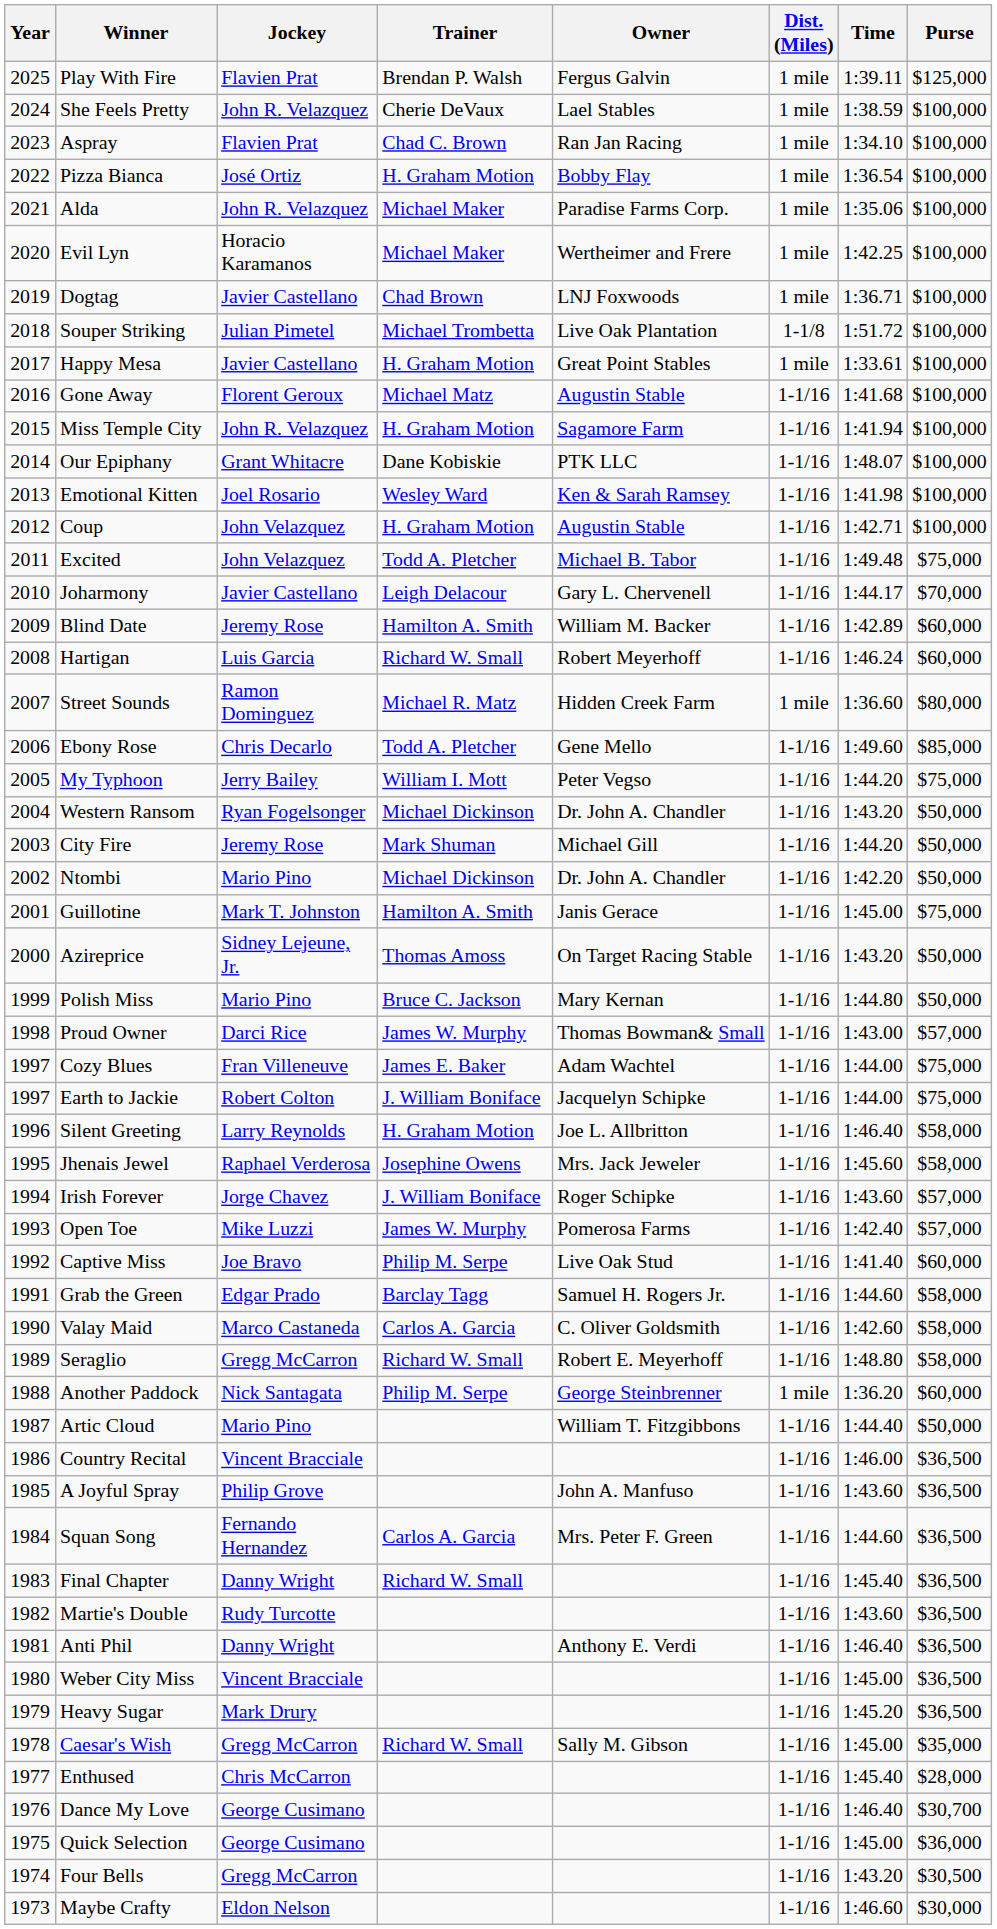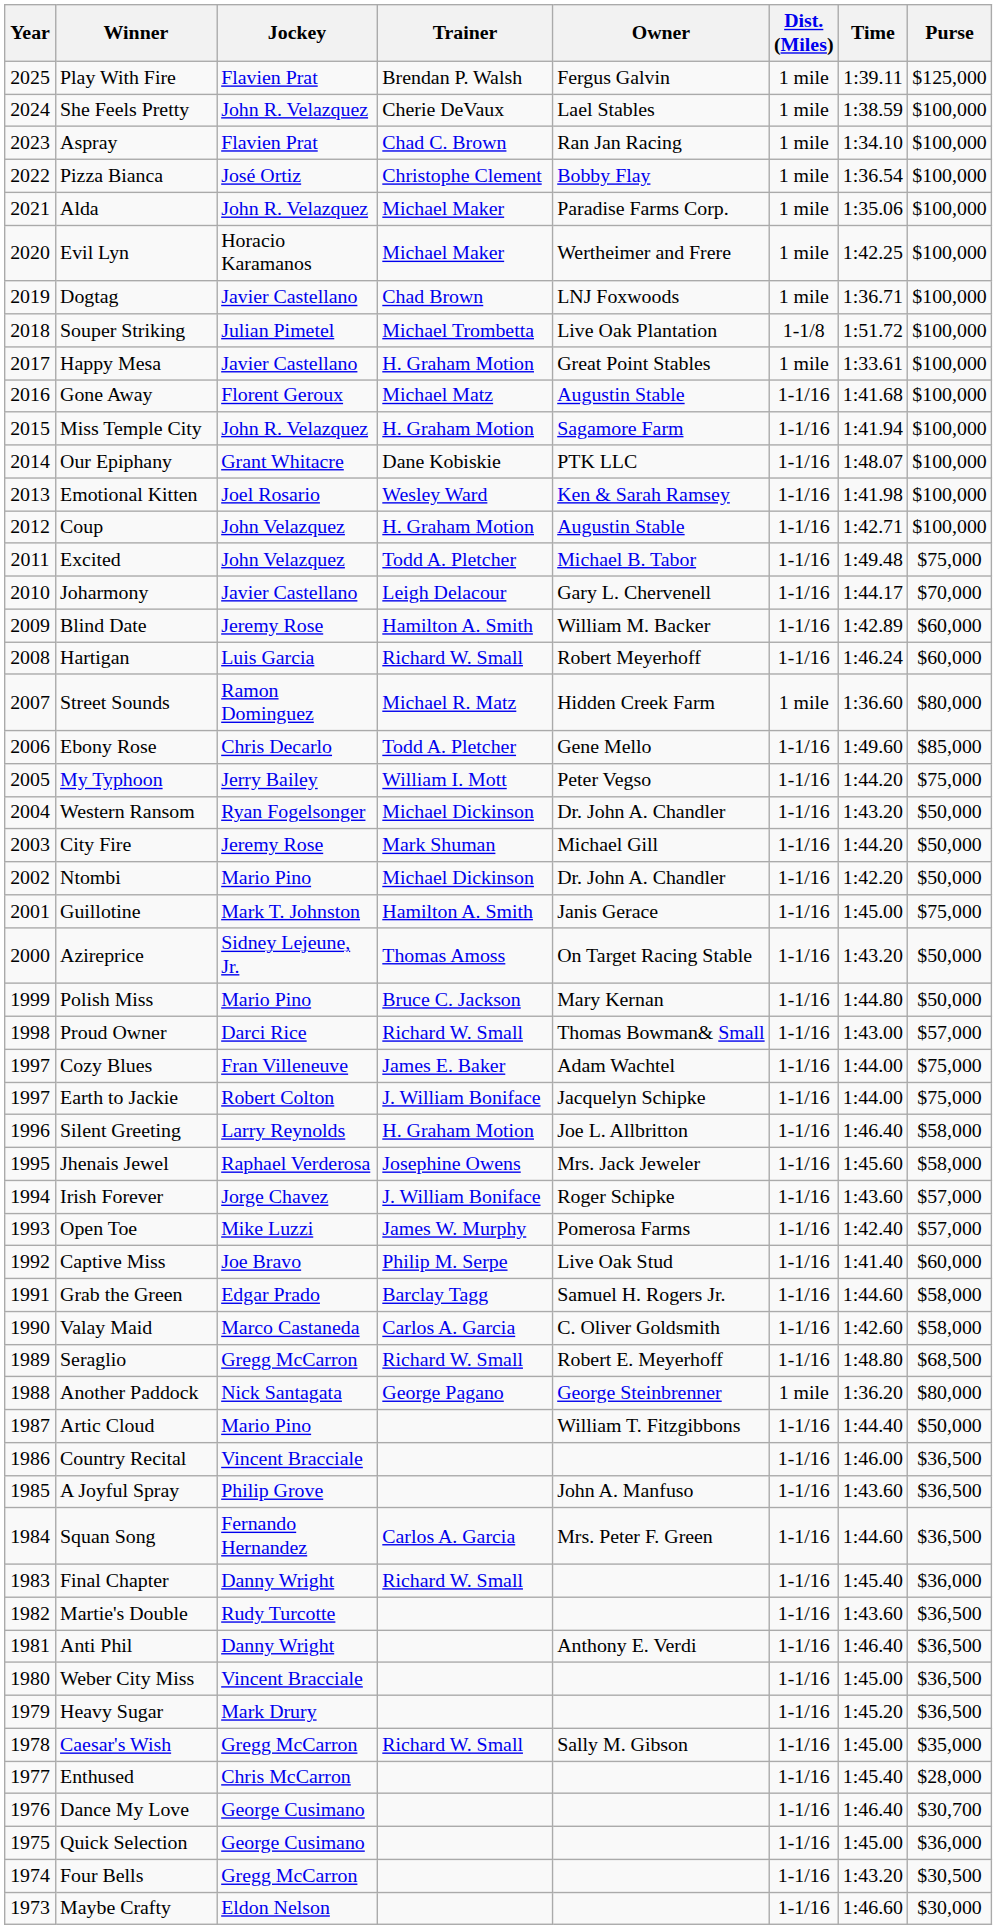 <table class="wikitable sortable" style="font-size:90%">
 <tr>
 <th style="width:30px">Year<br></th>
 <th style="width:110px">Winner<br></th>
 <th style="width:110px">Jockey<br></th>
 <th style="width:120px">Trainer<br></th>
 <th>Owner<br></th>
 <th style="width:35px"><a href='#'>Dist.</a><br> <span>(<a href='#'>Miles</a>)</span></th>
 <th style="width:25px">Time<br></th>
 <th style="width:35px">Purse<br></th>
 </tr>
 <tr>
 <td align="center">2025</td>
 <td>Play With Fire</td>
 <td><a href='#'>Flavien Prat</a></td>
 <td>Brendan P. Walsh</td>
 <td>Fergus Galvin</td>
 <td align="center">1 mile</td>
 <td align="center">1:39.11</td>
 <td align="center">$125,000</td>
 </tr>
 <tr>
 <td align="center">2024</td>
 <td>She Feels Pretty</td>
 <td><a href='#'>John R. Velazquez</a></td>
 <td>Cherie DeVaux</td>
 <td>Lael Stables</td>
 <td align="center">1 mile</td>
 <td align="center">1:38.59</td>
 <td align="center">$100,000</td>
 </tr>
 <tr>
 <td align="center">2023</td>
 <td>Aspray</td>
 <td><a href='#'>Flavien Prat</a></td>
 <td><a href='#'>Chad C. Brown</a></td>
 <td>Ran Jan Racing</td>
 <td align="center">1 mile</td>
 <td align="center">1:34.10</td>
 <td align="center">$100,000</td>
 </tr>
 <tr>
 <td align="center">2022</td>
 <td>Pizza Bianca</td>
 <td><a href='#'>José Ortiz</a></td>
-<td><a href='#'>H. Graham Motion</a></td>
+<td><a href='#'>Christophe Clement</a></td>
 <td><a href='#'>Bobby Flay</a></td>
 <td align="center">1 mile</td>
 <td align="center">1:36.54</td>
 <td align="center">$100,000</td>
 </tr>
 <tr>
 <td align="center">2021</td>
 <td>Alda</td>
 <td><a href='#'>John R. Velazquez</a></td>
 <td><a href='#'>Michael Maker</a></td>
 <td>Paradise Farms Corp.</td>
 <td align="center">1 mile</td>
 <td align="center">1:35.06</td>
 <td align="center">$100,000</td>
 </tr>
 <tr>
 <td align="center">2020</td>
 <td>Evil Lyn</td>
 <td>Horacio Karamanos</td>
 <td><a href='#'>Michael Maker</a></td>
 <td>Wertheimer and Frere</td>
 <td align="center">1 mile</td>
 <td align="center">1:42.25</td>
 <td align="center">$100,000</td>
 </tr>
 <tr>
 <td align="center">2019</td>
 <td>Dogtag</td>
 <td><a href='#'>Javier Castellano</a></td>
 <td><a href='#'>Chad Brown</a></td>
 <td>LNJ Foxwoods</td>
 <td align="center">1 mile</td>
 <td align="center">1:36.71</td>
 <td align="center">$100,000</td>
 </tr>
 <tr>
 <td align="center">2018</td>
 <td>Souper Striking</td>
 <td><a href='#'>Julian Pimetel</a></td>
 <td><a href='#'>Michael Trombetta</a></td>
 <td>Live Oak Plantation</td>
 <td align="center">1-1/8</td>
 <td align="center">1:51.72</td>
 <td align="center">$100,000</td>
 </tr>
 <tr>
 <td align="center">2017</td>
 <td>Happy Mesa</td>
 <td><a href='#'>Javier Castellano</a></td>
 <td><a href='#'>H. Graham Motion</a></td>
 <td>Great Point Stables</td>
 <td align="center">1 mile</td>
 <td align="center">1:33.61</td>
 <td align="center">$100,000</td>
 </tr>
 <tr>
 <td align="center">2016</td>
 <td>Gone Away</td>
 <td><a href='#'>Florent Geroux</a></td>
 <td><a href='#'>Michael Matz</a></td>
 <td><a href='#'>Augustin Stable</a></td>
 <td align="center">1-1/16</td>
 <td align="center">1:41.68</td>
 <td align="center">$100,000</td>
 </tr>
 <tr>
 <td align="center">2015</td>
 <td>Miss Temple City</td>
 <td><a href='#'>John R. Velazquez</a></td>
 <td><a href='#'>H. Graham Motion</a></td>
 <td><a href='#'>Sagamore Farm</a></td>
 <td align="center">1-1/16</td>
 <td align="center">1:41.94</td>
 <td align="center">$100,000</td>
 </tr>
 <tr>
 <td align="center">2014</td>
 <td>Our Epiphany</td>
 <td><a href='#'>Grant Whitacre</a></td>
 <td>Dane Kobiskie</td>
 <td>PTK LLC</td>
 <td align="center">1-1/16</td>
 <td align="center">1:48.07</td>
 <td align="center">$100,000</td>
 </tr>
 <tr>
 <td align="center">2013</td>
 <td>Emotional Kitten</td>
 <td><a href='#'>Joel Rosario</a></td>
 <td><a href='#'>Wesley Ward</a></td>
 <td><a href='#'>Ken & Sarah Ramsey</a></td>
 <td align="center">1-1/16</td>
 <td align="center">1:41.98</td>
 <td align="center">$100,000</td>
 </tr>
 <tr>
 <td align="center">2012</td>
 <td>Coup</td>
 <td><a href='#'>John Velazquez</a></td>
 <td><a href='#'>H. Graham Motion</a></td>
 <td><a href='#'>Augustin Stable</a></td>
 <td align="center">1-1/16</td>
 <td align="center">1:42.71</td>
 <td align="center">$100,000</td>
 </tr>
 <tr>
 <td align="center">2011</td>
 <td>Excited</td>
 <td><a href='#'>John Velazquez</a></td>
 <td><a href='#'>Todd A. Pletcher</a></td>
 <td><a href='#'>Michael B. Tabor</a></td>
 <td align="center">1-1/16</td>
 <td align="center">1:49.48</td>
 <td align="center">$75,000</td>
 </tr>
 <tr>
 <td align="center">2010</td>
 <td>Joharmony</td>
 <td><a href='#'>Javier Castellano</a></td>
 <td><a href='#'>Leigh Delacour</a></td>
 <td>Gary L. Chervenell</td>
 <td align="center">1-1/16</td>
 <td align="center">1:44.17</td>
 <td align="center">$70,000</td>
 </tr>
 <tr>
 <td align="center">2009</td>
 <td>Blind Date</td>
 <td><a href='#'>Jeremy Rose</a></td>
 <td><a href='#'>Hamilton A. Smith</a></td>
 <td>William M. Backer</td>
 <td align="center">1-1/16</td>
 <td align="center">1:42.89</td>
 <td align="center">$60,000</td>
 </tr>
 <tr>
 <td align="center">2008</td>
 <td>Hartigan</td>
 <td><a href='#'>Luis Garcia</a></td>
 <td><a href='#'>Richard W. Small</a></td>
 <td>Robert Meyerhoff</td>
 <td align="center">1-1/16</td>
 <td align="center">1:46.24</td>
 <td align="center">$60,000</td>
 </tr>
 <tr>
 <td align="center">2007</td>
 <td>Street Sounds</td>
 <td><a href='#'>Ramon Dominguez</a></td>
 <td><a href='#'>Michael R. Matz</a></td>
 <td>Hidden Creek Farm</td>
 <td align="center">1 mile</td>
 <td align="center">1:36.60</td>
 <td align="center">$80,000</td>
 </tr>
 <tr>
 <td align="center">2006</td>
 <td>Ebony Rose</td>
 <td><a href='#'>Chris Decarlo</a></td>
 <td><a href='#'>Todd A. Pletcher</a></td>
 <td>Gene Mello</td>
 <td align="center">1-1/16</td>
 <td align="center">1:49.60</td>
 <td align="center">$85,000</td>
 </tr>
 <tr>
 <td align="center">2005</td>
 <td><a href='#'>My Typhoon</a></td>
 <td><a href='#'>Jerry Bailey</a></td>
 <td><a href='#'>William I. Mott</a></td>
 <td>Peter Vegso</td>
 <td align="center">1-1/16</td>
 <td align="center">1:44.20</td>
 <td align="center">$75,000</td>
 </tr>
 <tr>
 <td align="center">2004</td>
 <td>Western Ransom</td>
 <td><a href='#'>Ryan Fogelsonger</a></td>
 <td><a href='#'>Michael Dickinson</a></td>
 <td>Dr. John A. Chandler</td>
 <td align="center">1-1/16</td>
 <td align="center">1:43.20</td>
 <td align="center">$50,000</td>
 </tr>
 <tr>
 <td align="center">2003</td>
 <td>City Fire</td>
 <td><a href='#'>Jeremy Rose</a></td>
 <td><a href='#'>Mark Shuman</a></td>
 <td>Michael Gill</td>
 <td align="center">1-1/16</td>
 <td align="center">1:44.20</td>
 <td align="center">$50,000</td>
 </tr>
 <tr>
 <td align="center">2002</td>
 <td>Ntombi</td>
 <td><a href='#'>Mario Pino</a></td>
 <td><a href='#'>Michael Dickinson</a></td>
 <td>Dr. John A. Chandler</td>
 <td align="center">1-1/16</td>
 <td align="center">1:42.20</td>
 <td align="center">$50,000</td>
 </tr>
 <tr>
 <td align="center">2001</td>
 <td>Guillotine</td>
 <td><a href='#'>Mark T. Johnston</a></td>
 <td><a href='#'>Hamilton A. Smith</a></td>
 <td>Janis Gerace</td>
 <td align="center">1-1/16</td>
 <td align="center">1:45.00</td>
 <td align="center">$75,000</td>
 </tr>
 <tr>
 <td align="center">2000</td>
 <td>Azireprice</td>
 <td><a href='#'>Sidney Lejeune, Jr.</a></td>
 <td><a href='#'>Thomas Amoss</a></td>
 <td>On Target Racing Stable</td>
 <td align="center">1-1/16</td>
 <td align="center">1:43.20</td>
 <td align="center">$50,000</td>
 </tr>
 <tr>
 <td align="center">1999</td>
 <td>Polish Miss</td>
 <td><a href='#'>Mario Pino</a></td>
 <td><a href='#'>Bruce C. Jackson</a></td>
 <td>Mary Kernan</td>
 <td align="center">1-1/16</td>
 <td align="center">1:44.80</td>
 <td align="center">$50,000</td>
 </tr>
 <tr>
 <td align="center">1998</td>
 <td>Proud Owner</td>
 <td><a href='#'>Darci Rice</a></td>
-<td><a href='#'>James W. Murphy</a></td>
+<td><a href='#'>Richard W. Small</a></td>
 <td>Thomas Bowman& <a href='#'>Small</a></td>
 <td align="center">1-1/16</td>
 <td align="center">1:43.00</td>
 <td align="center">$57,000</td>
 </tr>
 <tr>
 <td align="center">1997</td>
 <td>Cozy Blues</td>
 <td><a href='#'>Fran Villeneuve</a></td>
 <td><a href='#'>James E. Baker</a></td>
 <td>Adam Wachtel</td>
 <td align="center">1-1/16</td>
 <td align="center">1:44.00</td>
 <td align="center">$75,000</td>
 </tr>
 <tr>
 <td align="center">1997</td>
 <td>Earth to Jackie</td>
 <td><a href='#'>Robert Colton</a></td>
 <td><a href='#'>J. William Boniface</a></td>
 <td>Jacquelyn Schipke</td>
 <td align="center">1-1/16</td>
 <td align="center">1:44.00</td>
 <td align="center">$75,000</td>
 </tr>
 <tr>
 <td align="center">1996</td>
 <td>Silent Greeting</td>
 <td><a href='#'>Larry Reynolds</a></td>
 <td><a href='#'>H. Graham Motion</a></td>
 <td>Joe L. Allbritton</td>
 <td align="center">1-1/16</td>
 <td align="center">1:46.40</td>
 <td align="center">$58,000</td>
 </tr>
 <tr>
 <td align="center">1995</td>
 <td>Jhenais Jewel</td>
 <td><a href='#'>Raphael Verderosa</a></td>
 <td><a href='#'>Josephine Owens</a></td>
 <td>Mrs. Jack Jeweler</td>
 <td align="center">1-1/16</td>
 <td align="center">1:45.60</td>
 <td align="center">$58,000</td>
 </tr>
 <tr>
 <td align="center">1994</td>
 <td>Irish Forever</td>
 <td><a href='#'>Jorge Chavez</a></td>
 <td><a href='#'>J. William Boniface</a></td>
 <td>Roger Schipke</td>
 <td align="center">1-1/16</td>
 <td align="center">1:43.60</td>
 <td align="center">$57,000</td>
 </tr>
 <tr>
 <td align="center">1993</td>
 <td>Open Toe</td>
 <td><a href='#'>Mike Luzzi</a></td>
 <td><a href='#'>James W. Murphy</a></td>
 <td>Pomerosa Farms</td>
 <td align="center">1-1/16</td>
 <td align="center">1:42.40</td>
 <td align="center">$57,000</td>
 </tr>
 <tr>
 <td align="center">1992</td>
 <td>Captive Miss</td>
 <td><a href='#'>Joe Bravo</a></td>
 <td><a href='#'>Philip M. Serpe</a></td>
 <td>Live Oak Stud</td>
 <td align="center">1-1/16</td>
 <td align="center">1:41.40</td>
 <td align="center">$60,000</td>
 </tr>
 <tr>
 <td align="center">1991</td>
 <td>Grab the Green</td>
 <td><a href='#'>Edgar Prado</a></td>
 <td><a href='#'>Barclay Tagg</a></td>
 <td>Samuel H. Rogers Jr.</td>
 <td align="center">1-1/16</td>
 <td align="center">1:44.60</td>
 <td align="center">$58,000</td>
 </tr>
 <tr>
 <td align="center">1990</td>
 <td>Valay Maid</td>
 <td><a href='#'>Marco Castaneda</a></td>
 <td><a href='#'>Carlos A. Garcia</a></td>
 <td>C. Oliver Goldsmith</td>
 <td align="center">1-1/16</td>
 <td align="center">1:42.60</td>
 <td align="center">$58,000</td>
 </tr>
 <tr>
 <td align="center">1989</td>
 <td>Seraglio</td>
 <td><a href='#'>Gregg McCarron</a></td>
 <td><a href='#'>Richard W. Small</a></td>
 <td>Robert E. Meyerhoff</td>
 <td align="center">1-1/16</td>
 <td align="center">1:48.80</td>
-<td align="center">$58,000</td>
+<td align="center">$68,500</td>
 </tr>
 <tr>
 <td align="center">1988</td>
 <td>Another Paddock</td>
 <td><a href='#'>Nick Santagata</a></td>
-<td><a href='#'>Philip M. Serpe</a></td>
+<td><a href='#'>George Pagano</a></td>
 <td><a href='#'>George Steinbrenner</a></td>
 <td align="center">1 mile</td>
 <td align="center">1:36.20</td>
-<td align="center">$60,000</td>
+<td align="center">$80,000</td>
 </tr>
 <tr>
 <td align="center">1987</td>
 <td>Artic Cloud</td>
 <td><a href='#'>Mario Pino</a></td>
 <td></td>
 <td>William T. Fitzgibbons</td>
 <td align="center">1-1/16</td>
 <td align="center">1:44.40</td>
 <td align="center">$50,000</td>
 </tr>
 <tr>
 <td align="center">1986</td>
 <td>Country Recital</td>
 <td><a href='#'>Vincent Bracciale</a></td>
 <td></td>
 <td></td>
 <td align="center">1-1/16</td>
 <td align="center">1:46.00</td>
 <td align="center">$36,500</td>
 </tr>
 <tr>
 <td align="center">1985</td>
 <td>A Joyful Spray</td>
 <td><a href='#'>Philip Grove</a></td>
 <td></td>
 <td>John A. Manfuso</td>
 <td align="center">1-1/16</td>
 <td align="center">1:43.60</td>
 <td align="center">$36,500</td>
 </tr>
 <tr>
 <td align="center">1984</td>
 <td>Squan Song</td>
 <td><a href='#'>Fernando Hernandez</a></td>
 <td><a href='#'>Carlos A. Garcia</a></td>
 <td>Mrs. Peter F. Green</td>
 <td align="center">1-1/16</td>
 <td align="center">1:44.60</td>
 <td align="center">$36,500</td>
 </tr>
 <tr>
 <td align="center">1983</td>
 <td>Final Chapter</td>
 <td><a href='#'>Danny Wright</a></td>
 <td><a href='#'>Richard W. Small</a></td>
 <td></td>
 <td align="center">1-1/16</td>
 <td align="center">1:45.40</td>
-<td align="center">$36,500</td>
+<td align="center">$36,000</td>
 </tr>
 <tr>
 <td align="center">1982</td>
 <td>Martie's Double</td>
 <td><a href='#'>Rudy Turcotte</a></td>
 <td></td>
 <td></td>
 <td align="center">1-1/16</td>
 <td align="center">1:43.60</td>
 <td align="center">$36,500</td>
 </tr>
 <tr>
 <td align="center">1981</td>
 <td>Anti Phil</td>
 <td><a href='#'>Danny Wright</a></td>
 <td></td>
 <td>Anthony E. Verdi</td>
 <td align="center">1-1/16</td>
 <td align="center">1:46.40</td>
 <td align="center">$36,500</td>
 </tr>
 <tr>
 <td align="center">1980</td>
 <td>Weber City Miss</td>
 <td><a href='#'>Vincent Bracciale</a></td>
 <td></td>
 <td></td>
 <td align="center">1-1/16</td>
 <td align="center">1:45.00</td>
 <td align="center">$36,500</td>
 </tr>
 <tr>
 <td align="center">1979</td>
 <td>Heavy Sugar</td>
 <td><a href='#'>Mark Drury</a></td>
 <td></td>
 <td></td>
 <td align="center">1-1/16</td>
 <td align="center">1:45.20</td>
 <td align="center">$36,500</td>
 </tr>
 <tr>
 <td align="center">1978</td>
 <td><a href='#'>Caesar's Wish</a></td>
 <td><a href='#'>Gregg McCarron</a></td>
 <td><a href='#'>Richard W. Small</a></td>
 <td>Sally M. Gibson</td>
 <td align="center">1-1/16</td>
 <td align="center">1:45.00</td>
 <td align="center">$35,000</td>
 </tr>
 <tr>
 <td align="center">1977</td>
 <td>Enthused</td>
 <td><a href='#'>Chris McCarron</a></td>
 <td></td>
 <td></td>
 <td align="center">1-1/16</td>
 <td align="center">1:45.40</td>
 <td align="center">$28,000</td>
 </tr>
 <tr>
 <td align="center">1976</td>
 <td>Dance My Love</td>
 <td><a href='#'>George Cusimano</a></td>
 <td></td>
 <td></td>
 <td align="center">1-1/16</td>
 <td align="center">1:46.40</td>
 <td align="center">$30,700</td>
 </tr>
 <tr>
 <td align="center">1975</td>
 <td>Quick Selection</td>
 <td><a href='#'>George Cusimano</a></td>
 <td></td>
 <td></td>
 <td align="center">1-1/16</td>
 <td align="center">1:45.00</td>
 <td align="center">$36,000</td>
 </tr>
 <tr>
 <td align="center">1974</td>
 <td>Four Bells</td>
 <td><a href='#'>Gregg McCarron</a></td>
 <td></td>
 <td></td>
 <td align="center">1-1/16</td>
 <td align="center">1:43.20</td>
 <td align="center">$30,500</td>
 </tr>
 <tr>
 <td align="center">1973</td>
 <td>Maybe Crafty</td>
 <td><a href='#'>Eldon Nelson</a></td>
 <td></td>
 <td></td>
 <td align="center">1-1/16</td>
 <td align="center">1:46.60</td>
 <td align="center">$30,000</td>
 </tr>
 </table>
